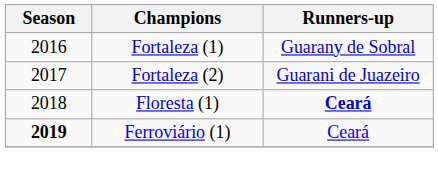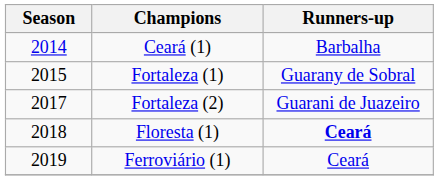 <table class="wikitable" style="text-align:center; margin-left:1em;">
 <tr>
 <th style="width:70px">Season</th>
 <th style="width:145px">Champions</th>
 <th style="width:145px">Runners-up</th>
 </tr>
 <tr>
-<td>2016</td>
+<td><a href='#'>2014</a></td>
+<td><a href='#'>Ceará</a> (1)</td>
+<td><a href='#'>Barbalha</a></td>
+</tr>
+<tr>
+<td>2015</td>
 <td><a href='#'>Fortaleza</a> (1)</td>
 <td><a href='#'>Guarany de Sobral</a></td>
 </tr>
 <tr>
 <td>2017</td>
 <td><a href='#'>Fortaleza</a> (2)</td>
 <td><a href='#'>Guarani de Juazeiro</a></td>
 </tr>
 <tr>
 <td>2018</td>
 <td><a href='#'>Floresta</a> (1)</td>
 <td><strong><a href='#'>Ceará</a></strong></td>
 </tr>
 <tr>
-<td><strong>2019</strong></td>
+<td>2019</td>
 <td><a href='#'>Ferroviário</a> (1)</td>
 <td><a href='#'>Ceará</a></td>
 </tr>
 <tr>
 </tr>
 </table>
